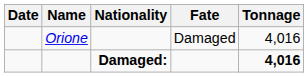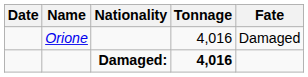 <table class="wikitable sortable">
 <tr>
 <th>Date</th>
 <th>Name</th>
 <th>Nationality</th>
+<th>Tonnage</th>
 <th>Fate</th>
-<th>Tonnage</th>
 </tr>
 <tr>
 <td align="right"></td>
 <td align="left"><a href='#'><em>Orione</em></a></td>
 <td align="left"></td>
+<td align="right">4,016</td>
 <td align="left">Damaged</td>
-<td align="right">4,016</td>
 </tr>
 <tr>
 <td></td>
 <td></td>
 <td align="right"><strong>Damaged:</strong></td>
+<td align="right"><strong>4,016</strong></td>
 <td></td>
-<td align="right"><strong>4,016</strong></td>
 </tr>
 </table>
